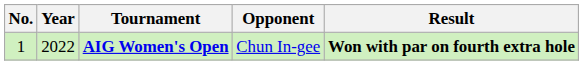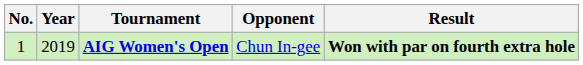 <table class="wikitable" style="font-size:95%;">
 <tr>
 <th>No.</th>
 <th>Year</th>
 <th>Tournament</th>
 <th>Opponent</th>
 <th>Result</th>
 </tr>
 <tr style="background:#D0F0C0;">
 <td align=center>1</td>
-<td>2022</td>
+<td>2019</td>
 <td><strong><a href='#'>AIG Women's Open</a></strong></td>
 <td> <a href='#'>Chun In-gee</a></td>
 <td><strong>Won with par on fourth extra hole</strong></td>
 </tr>
 </table>
